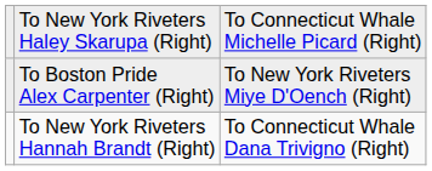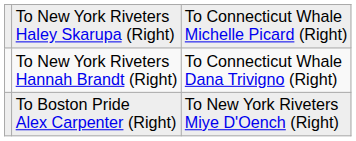 <table class="wikitable" style="border:1px solid #999999;">
 <tr bgcolor="eeeeee">
 <td></td>
 <td valign="top">To New York Riveters<br><a href='#'>Haley Skarupa</a> (Right)</td>
 <td valign="top">To Connecticut Whale<br><a href='#'>Michelle Picard</a> (Right)</td>
 </tr>
+<tr>
+<td></td>
+<td valign="top">To New York Riveters<br><a href='#'>Hannah Brandt</a> (Right)</td>
+<td valign="top">To Connecticut Whale<br><a href='#'>Dana Trivigno</a> (Right)</td>
+</tr>
 <tr bgcolor="eeeeee">
 <td></td>
 <td valign="top">To Boston Pride<br><a href='#'>Alex Carpenter</a> (Right)</td>
 <td valign="top">To New York Riveters<br><a href='#'>Miye D'Oench</a> (Right)</td>
 </tr>
-<tr>
-<td></td>
-<td valign="top">To New York Riveters<br><a href='#'>Hannah Brandt</a> (Right)</td>
-<td valign="top">To Connecticut Whale<br><a href='#'>Dana Trivigno</a> (Right)</td>
-</tr>
 </table>
